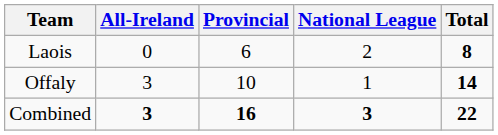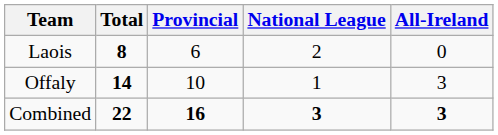 <table class="wikitable" style="text-align:center;">
 <tr>
 <th>Team</th>
-<th><a href='#'>All-Ireland</a></th>
+<th>Total</th>
 <th><a href='#'>Provincial</a></th>
 <th><a href='#'>National League</a></th>
-<th>Total</th>
+<th><a href='#'>All-Ireland</a></th>
 </tr>
 <tr>
 <td>Laois</td>
-<td>0</td>
+<td><strong>8</strong></td>
 <td>6</td>
 <td>2</td>
-<td><strong>8</strong></td>
+<td>0</td>
 </tr>
 <tr>
 <td>Offaly</td>
-<td>3</td>
+<td><strong>14</strong></td>
 <td>10</td>
 <td>1</td>
-<td><strong>14</strong></td>
+<td>3</td>
 </tr>
 <tr>
 <td>Combined</td>
-<td><strong>3</strong></td>
+<td><strong>22</strong></td>
 <td><strong>16</strong></td>
 <td><strong>3</strong></td>
-<td><strong>22</strong></td>
+<td><strong>3</strong></td>
 </tr>
 </table>
